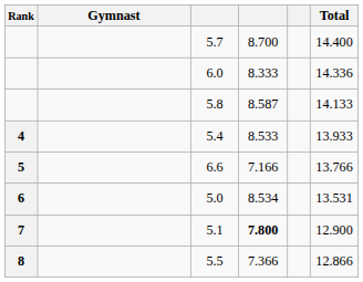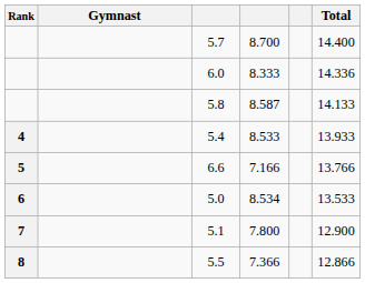 <table style="text-align:center;" class="wikitable sortable">
 <tr>
 <th scope="col" style="width:15px;"><small>Rank</small></th>
 <th scope="col" style="width:175px;">Gymnast</th>
 <th scope="col" style="width:50px;"><small></small></th>
 <th scope="col" style="width:50px;"><small></small></th>
 <th scope="col" style="width:20px;"><small></small></th>
 <th scope="col" style="width:50px;">Total</th>
 </tr>
 <tr>
 <td scope="row" style="text-align:center"></td>
 <td style="height:30px; text-align:left;"></td>
 <td>5.7</td>
 <td>8.700</td>
 <td></td>
 <td>14.400</td>
 </tr>
 <tr>
 <td scope="row" style="text-align:center"></td>
 <td style="height:30px; text-align:left;"></td>
 <td>6.0</td>
 <td>8.333</td>
 <td></td>
 <td>14.336</td>
 </tr>
 <tr>
 <td scope="row" style="text-align:center"></td>
 <td style="height:30px; text-align:left;"></td>
 <td>5.8</td>
 <td>8.587</td>
 <td></td>
 <td>14.133</td>
 </tr>
 <tr>
 <th scope="row" style="text-align:center">4</th>
 <td style="height:30px; text-align:left;"></td>
 <td>5.4</td>
 <td>8.533</td>
 <td></td>
 <td>13.933</td>
 </tr>
 <tr>
 <th scope="row" style="text-align:center">5</th>
 <td style="height:30px; text-align:left;"></td>
 <td>6.6</td>
 <td>7.166</td>
 <td></td>
 <td>13.766</td>
 </tr>
 <tr>
 <th scope="row" style="text-align:center">6</th>
 <td style="height:30px; text-align:left;"></td>
 <td>5.0</td>
 <td>8.534</td>
 <td></td>
-<td>13.531</td>
+<td>13.533</td>
 </tr>
 <tr>
 <th scope="row" style="text-align:center">7</th>
 <td style="height:30px; text-align:left;"></td>
 <td>5.1</td>
-<td><strong>7.800</strong></td>
+<td>7.800</td>
 <td></td>
 <td>12.900</td>
 </tr>
 <tr>
 <th scope="row" style="text-align:center">8</th>
 <td style="height:30px; text-align:left;"></td>
 <td>5.5</td>
 <td>7.366</td>
 <td></td>
 <td>12.866</td>
 </tr>
 </table>
